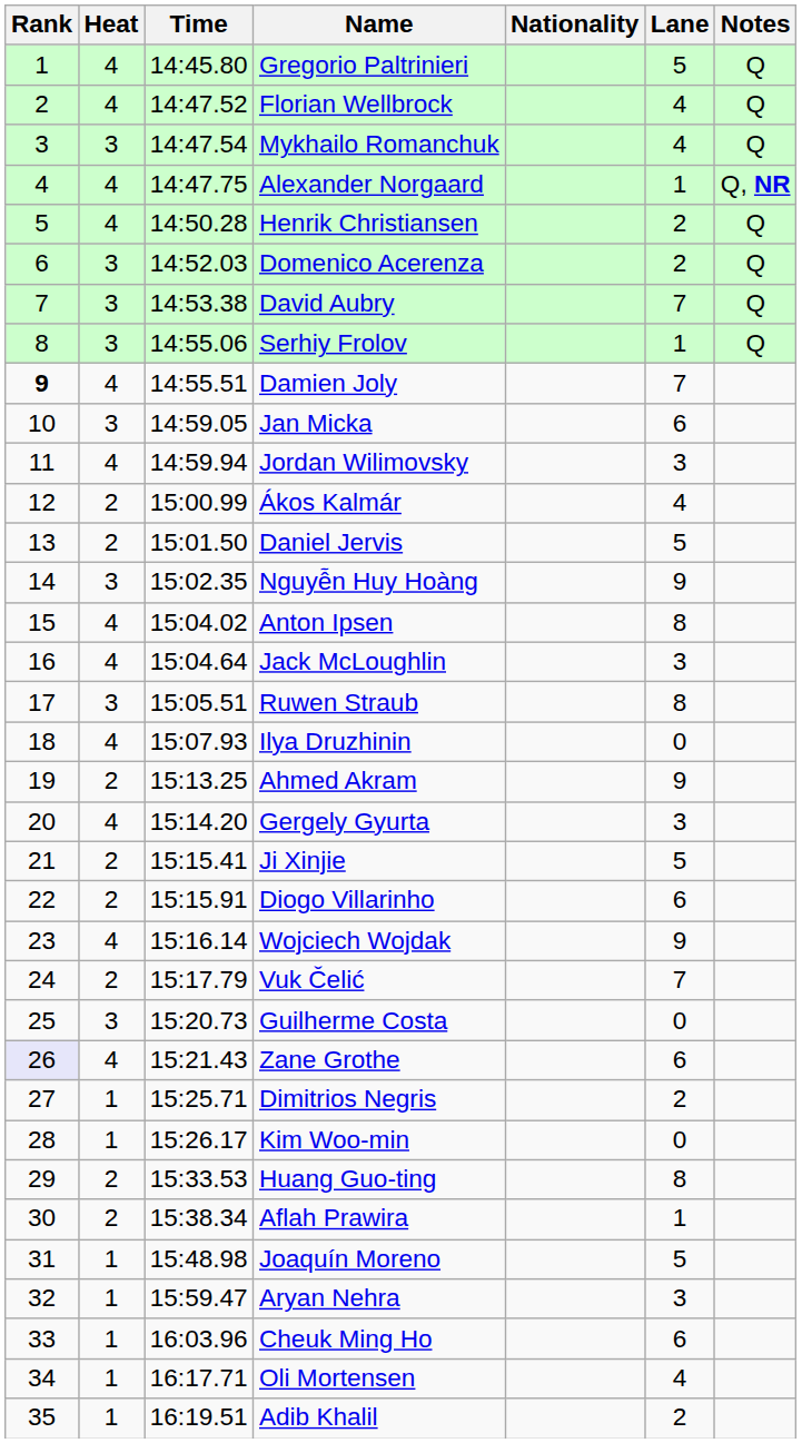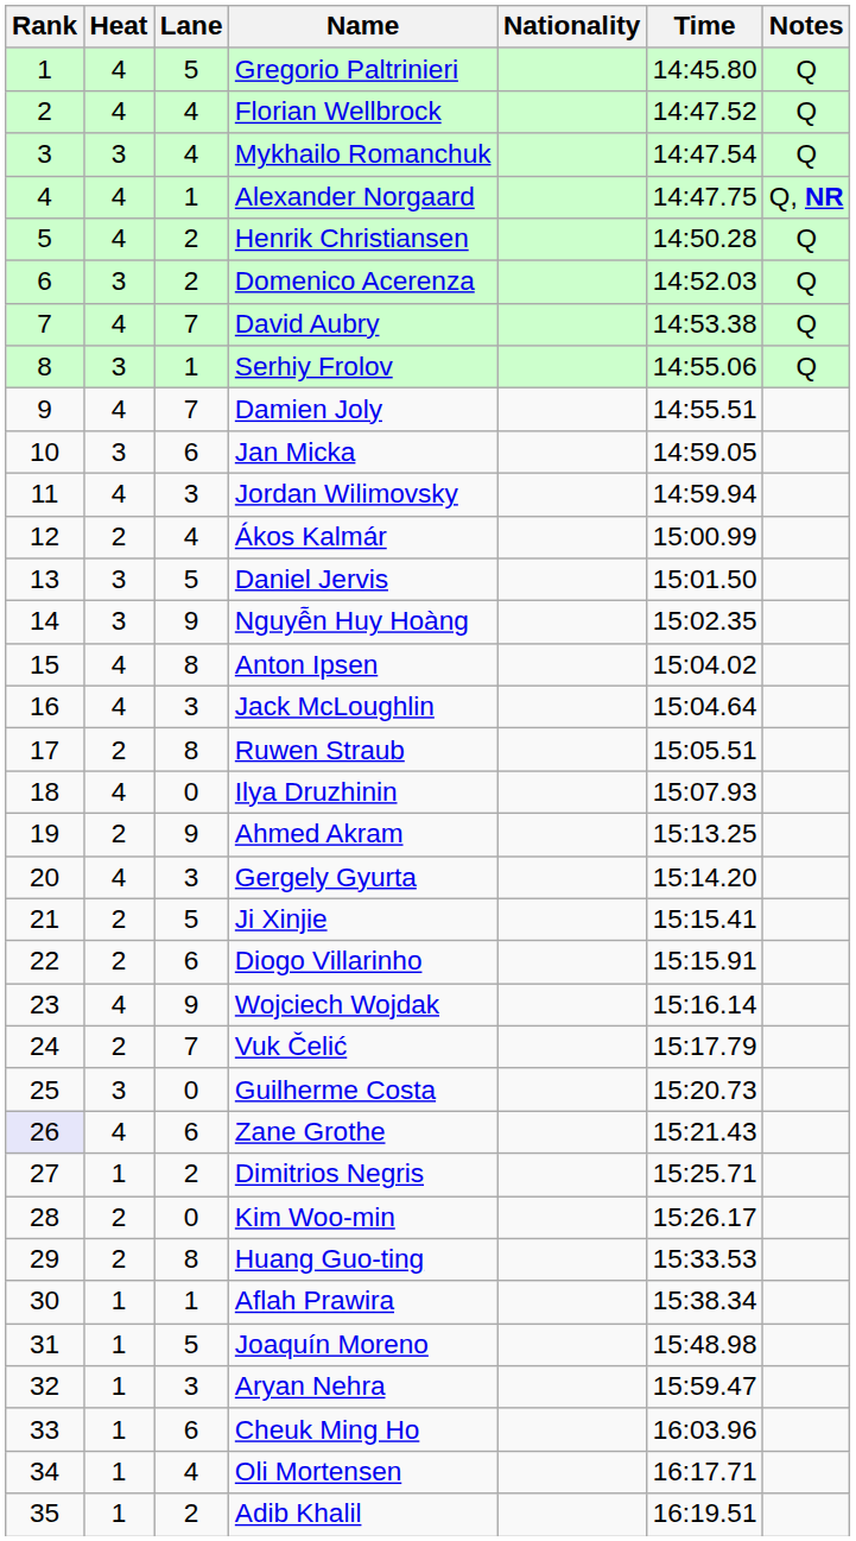 <table class="wikitable sortable" style="text-align:center">
 <tr>
 <th>Rank</th>
 <th>Heat</th>
-<th>Time</th>
+<th>Lane</th>
 <th>Name</th>
 <th>Nationality</th>
-<th>Lane</th>
+<th>Time</th>
 <th>Notes</th>
 </tr>
 <tr bgcolor=ccffcc>
 <td>1</td>
 <td>4</td>
-<td>14:45.80</td>
+<td>5</td>
 <td align=left><a href='#'>Gregorio Paltrinieri</a></td>
 <td align=left></td>
-<td>5</td>
+<td>14:45.80</td>
 <td>Q</td>
 </tr>
 <tr bgcolor=ccffcc>
 <td>2</td>
 <td>4</td>
-<td>14:47.52</td>
+<td>4</td>
 <td align=left><a href='#'>Florian Wellbrock</a></td>
 <td align=left></td>
-<td>4</td>
+<td>14:47.52</td>
 <td>Q</td>
 </tr>
 <tr bgcolor=ccffcc>
 <td>3</td>
 <td>3</td>
-<td>14:47.54</td>
+<td>4</td>
 <td align=left><a href='#'>Mykhailo Romanchuk</a></td>
 <td align=left></td>
-<td>4</td>
+<td>14:47.54</td>
 <td>Q</td>
 </tr>
 <tr bgcolor=ccffcc>
 <td>4</td>
 <td>4</td>
-<td>14:47.75</td>
+<td>1</td>
 <td align=left><a href='#'>Alexander Norgaard</a></td>
 <td align=left></td>
-<td>1</td>
+<td>14:47.75</td>
 <td>Q, <strong><a href='#'>NR</a></strong></td>
 </tr>
 <tr bgcolor=ccffcc>
 <td>5</td>
 <td>4</td>
-<td>14:50.28</td>
+<td>2</td>
 <td align=left><a href='#'>Henrik Christiansen</a></td>
 <td align=left></td>
-<td>2</td>
+<td>14:50.28</td>
 <td>Q</td>
 </tr>
 <tr bgcolor=ccffcc>
 <td>6</td>
 <td>3</td>
-<td>14:52.03</td>
+<td>2</td>
 <td align=left><a href='#'>Domenico Acerenza</a></td>
 <td align=left></td>
-<td>2</td>
+<td>14:52.03</td>
 <td>Q</td>
 </tr>
 <tr bgcolor=ccffcc>
 <td>7</td>
-<td>3</td>
-<td>14:53.38</td>
+<td>4</td>
+<td>7</td>
 <td align=left><a href='#'>David Aubry</a></td>
 <td align=left></td>
-<td>7</td>
+<td>14:53.38</td>
 <td>Q</td>
 </tr>
 <tr bgcolor=ccffcc>
 <td>8</td>
 <td>3</td>
-<td>14:55.06</td>
+<td>1</td>
 <td align=left><a href='#'>Serhiy Frolov</a></td>
 <td align=left></td>
-<td>1</td>
+<td>14:55.06</td>
 <td>Q</td>
 </tr>
 <tr>
-<td><strong>9</strong></td>
+<td>9</td>
 <td>4</td>
-<td>14:55.51</td>
+<td>7</td>
 <td align=left><a href='#'>Damien Joly</a></td>
 <td align=left></td>
-<td>7</td>
+<td>14:55.51</td>
 <td></td>
 </tr>
 <tr>
 <td>10</td>
 <td>3</td>
-<td>14:59.05</td>
+<td>6</td>
 <td align=left><a href='#'>Jan Micka</a></td>
 <td align=left></td>
-<td>6</td>
+<td>14:59.05</td>
 <td></td>
 </tr>
 <tr>
 <td>11</td>
 <td>4</td>
-<td>14:59.94</td>
+<td>3</td>
 <td align=left><a href='#'>Jordan Wilimovsky</a></td>
 <td align=left></td>
-<td>3</td>
+<td>14:59.94</td>
 <td></td>
 </tr>
 <tr>
 <td>12</td>
 <td>2</td>
-<td>15:00.99</td>
+<td>4</td>
 <td align=left><a href='#'>Ákos Kalmár</a></td>
 <td align=left></td>
-<td>4</td>
+<td>15:00.99</td>
 <td></td>
 </tr>
 <tr>
 <td>13</td>
-<td>2</td>
-<td>15:01.50</td>
+<td>3</td>
+<td>5</td>
 <td align=left><a href='#'>Daniel Jervis</a></td>
 <td align=left></td>
-<td>5</td>
+<td>15:01.50</td>
 <td></td>
 </tr>
 <tr>
 <td>14</td>
 <td>3</td>
-<td>15:02.35</td>
+<td>9</td>
 <td align=left><a href='#'>Nguyễn Huy Hoàng</a></td>
 <td align=left></td>
-<td>9</td>
+<td>15:02.35</td>
 <td></td>
 </tr>
 <tr>
 <td>15</td>
 <td>4</td>
-<td>15:04.02</td>
+<td>8</td>
 <td align=left><a href='#'>Anton Ipsen</a></td>
 <td align=left></td>
-<td>8</td>
+<td>15:04.02</td>
 <td></td>
 </tr>
 <tr>
 <td>16</td>
 <td>4</td>
-<td>15:04.64</td>
+<td>3</td>
 <td align=left><a href='#'>Jack McLoughlin</a></td>
 <td align=left></td>
-<td>3</td>
+<td>15:04.64</td>
 <td></td>
 </tr>
 <tr>
 <td>17</td>
-<td>3</td>
-<td>15:05.51</td>
+<td>2</td>
+<td>8</td>
 <td align=left><a href='#'>Ruwen Straub</a></td>
 <td align=left></td>
-<td>8</td>
+<td>15:05.51</td>
 <td></td>
 </tr>
 <tr>
 <td>18</td>
 <td>4</td>
-<td>15:07.93</td>
+<td>0</td>
 <td align=left><a href='#'>Ilya Druzhinin</a></td>
 <td align=left></td>
-<td>0</td>
+<td>15:07.93</td>
 <td></td>
 </tr>
 <tr>
 <td>19</td>
 <td>2</td>
-<td>15:13.25</td>
+<td>9</td>
 <td align=left><a href='#'>Ahmed Akram</a></td>
 <td align=left></td>
-<td>9</td>
+<td>15:13.25</td>
 <td></td>
 </tr>
 <tr>
 <td>20</td>
 <td>4</td>
-<td>15:14.20</td>
+<td>3</td>
 <td align=left><a href='#'>Gergely Gyurta</a></td>
 <td align=left></td>
-<td>3</td>
+<td>15:14.20</td>
 <td></td>
 </tr>
 <tr>
 <td>21</td>
 <td>2</td>
-<td>15:15.41</td>
+<td>5</td>
 <td align=left><a href='#'>Ji Xinjie</a></td>
 <td align=left></td>
-<td>5</td>
+<td>15:15.41</td>
 <td></td>
 </tr>
 <tr>
 <td>22</td>
 <td>2</td>
-<td>15:15.91</td>
+<td>6</td>
 <td align=left><a href='#'>Diogo Villarinho</a></td>
 <td align=left></td>
-<td>6</td>
+<td>15:15.91</td>
 <td></td>
 </tr>
 <tr>
 <td>23</td>
 <td>4</td>
-<td>15:16.14</td>
+<td>9</td>
 <td align=left><a href='#'>Wojciech Wojdak</a></td>
 <td align=left></td>
-<td>9</td>
+<td>15:16.14</td>
 <td></td>
 </tr>
 <tr>
 <td>24</td>
 <td>2</td>
-<td>15:17.79</td>
+<td>7</td>
 <td align=left><a href='#'>Vuk Čelić</a></td>
 <td align=left></td>
-<td>7</td>
+<td>15:17.79</td>
 <td></td>
 </tr>
 <tr>
 <td>25</td>
 <td>3</td>
-<td>15:20.73</td>
+<td>0</td>
 <td align=left><a href='#'>Guilherme Costa</a></td>
 <td align=left></td>
-<td>0</td>
+<td>15:20.73</td>
 <td></td>
 </tr>
 <tr>
 <td style="background: lavender;">26</td>
 <td>4</td>
-<td>15:21.43</td>
+<td>6</td>
 <td align=left><a href='#'>Zane Grothe</a></td>
 <td align=left></td>
-<td>6</td>
+<td>15:21.43</td>
 <td></td>
 </tr>
 <tr>
 <td>27</td>
 <td>1</td>
-<td>15:25.71</td>
+<td>2</td>
 <td align=left><a href='#'>Dimitrios Negris</a></td>
 <td align=left></td>
-<td>2</td>
+<td>15:25.71</td>
 <td></td>
 </tr>
 <tr>
 <td>28</td>
-<td>1</td>
-<td>15:26.17</td>
+<td>2</td>
+<td>0</td>
 <td align=left><a href='#'>Kim Woo-min</a></td>
 <td align=left></td>
-<td>0</td>
+<td>15:26.17</td>
 <td></td>
 </tr>
 <tr>
 <td>29</td>
 <td>2</td>
-<td>15:33.53</td>
+<td>8</td>
 <td align=left><a href='#'>Huang Guo-ting</a></td>
 <td align=left></td>
-<td>8</td>
+<td>15:33.53</td>
 <td></td>
 </tr>
 <tr>
 <td>30</td>
-<td>2</td>
-<td>15:38.34</td>
+<td>1</td>
+<td>1</td>
 <td align=left><a href='#'>Aflah Prawira</a></td>
 <td align=left></td>
-<td>1</td>
+<td>15:38.34</td>
 <td></td>
 </tr>
 <tr>
 <td>31</td>
 <td>1</td>
-<td>15:48.98</td>
+<td>5</td>
 <td align=left><a href='#'>Joaquín Moreno</a></td>
 <td align=left></td>
-<td>5</td>
+<td>15:48.98</td>
 <td></td>
 </tr>
 <tr>
 <td>32</td>
 <td>1</td>
-<td>15:59.47</td>
+<td>3</td>
 <td align=left><a href='#'>Aryan Nehra</a></td>
 <td align=left></td>
-<td>3</td>
+<td>15:59.47</td>
 <td></td>
 </tr>
 <tr>
 <td>33</td>
 <td>1</td>
-<td>16:03.96</td>
+<td>6</td>
 <td align=left><a href='#'>Cheuk Ming Ho</a></td>
 <td align=left></td>
-<td>6</td>
+<td>16:03.96</td>
 <td></td>
 </tr>
 <tr>
 <td>34</td>
 <td>1</td>
-<td>16:17.71</td>
+<td>4</td>
 <td align=left><a href='#'>Oli Mortensen</a></td>
 <td align=left></td>
-<td>4</td>
+<td>16:17.71</td>
 <td></td>
 </tr>
 <tr>
 <td>35</td>
 <td>1</td>
-<td>16:19.51</td>
+<td>2</td>
 <td align=left><a href='#'>Adib Khalil</a></td>
 <td align=left></td>
-<td>2</td>
+<td>16:19.51</td>
 <td></td>
 </tr>
 </table>
